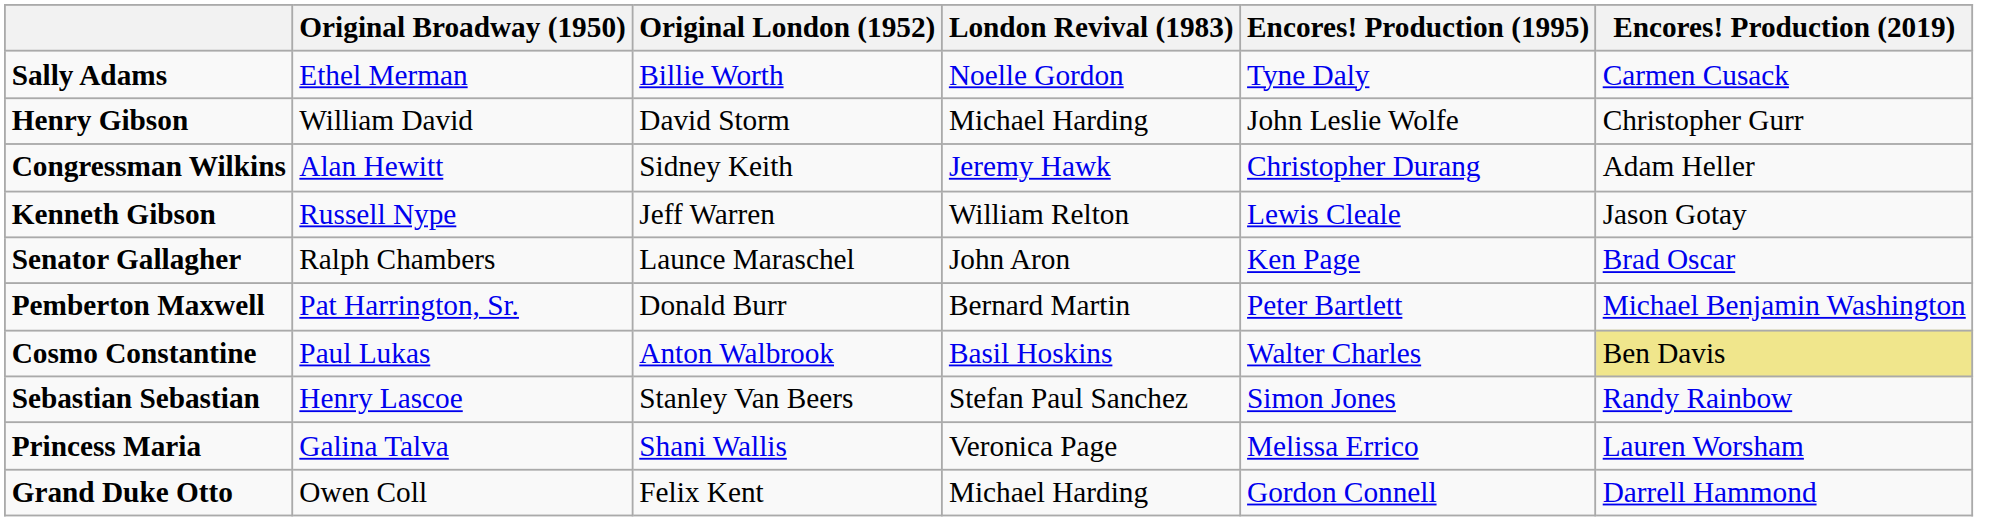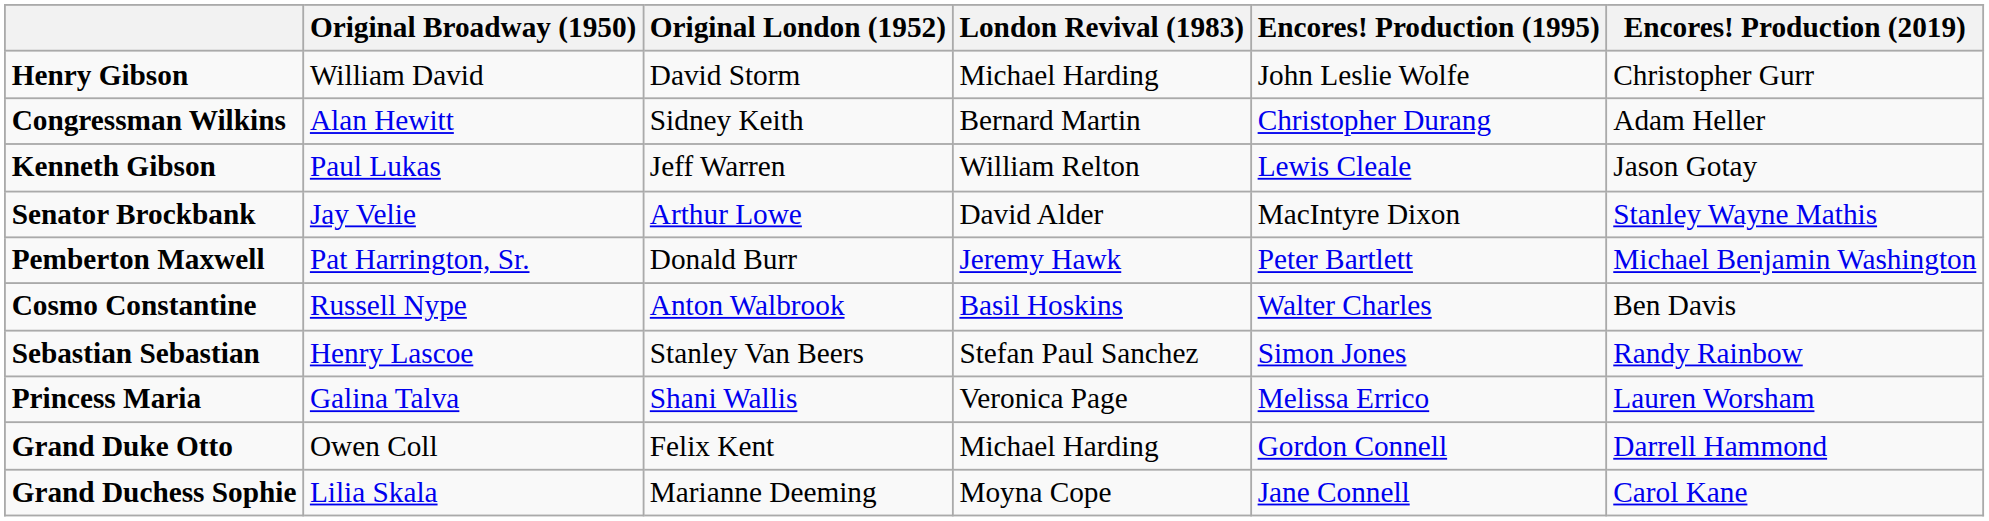 <table class="wikitable">
 <tr>
 <th></th>
 <th>Original Broadway (1950)</th>
 <th>Original London (1952)</th>
 <th>London Revival (1983)</th>
 <th>Encores! Production (1995)</th>
 <th>Encores! Production (2019)</th>
-</tr>
-<tr>
-<td><strong>Sally Adams</strong></td>
-<td><a href='#'>Ethel Merman</a></td>
-<td><a href='#'>Billie Worth</a></td>
-<td><a href='#'>Noelle Gordon</a></td>
-<td><a href='#'>Tyne Daly</a></td>
-<td><a href='#'>Carmen Cusack</a></td>
 </tr>
 <tr>
 <td><strong>Henry Gibson</strong></td>
 <td>William David</td>
 <td>David Storm</td>
 <td>Michael Harding</td>
 <td>John Leslie Wolfe</td>
 <td>Christopher Gurr</td>
 </tr>
 <tr>
 <td><strong>Congressman Wilkins</strong></td>
 <td><a href='#'>Alan Hewitt</a></td>
 <td>Sidney Keith</td>
-<td><a href='#'>Jeremy Hawk</a></td>
+<td>Bernard Martin</td>
 <td><a href='#'>Christopher Durang</a></td>
 <td>Adam Heller</td>
 </tr>
 <tr>
 <td><strong>Kenneth Gibson</strong></td>
-<td><a href='#'>Russell Nype</a></td>
+<td><a href='#'>Paul Lukas</a></td>
 <td>Jeff Warren</td>
 <td>William Relton</td>
 <td><a href='#'>Lewis Cleale</a></td>
 <td>Jason Gotay</td>
 </tr>
 <tr>
-<td><strong>Senator Gallagher</strong></td>
-<td>Ralph Chambers</td>
-<td>Launce Maraschel</td>
-<td>John Aron</td>
-<td><a href='#'>Ken Page</a></td>
-<td><a href='#'>Brad Oscar</a></td>
+<td><strong>Senator Brockbank</strong></td>
+<td><a href='#'>Jay Velie</a></td>
+<td><a href='#'>Arthur Lowe</a></td>
+<td>David Alder</td>
+<td>MacIntyre Dixon</td>
+<td><a href='#'>Stanley Wayne Mathis</a></td>
 </tr>
 <tr>
 <td><strong>Pemberton Maxwell</strong></td>
 <td><a href='#'>Pat Harrington, Sr.</a></td>
 <td>Donald Burr</td>
-<td>Bernard Martin</td>
+<td><a href='#'>Jeremy Hawk</a></td>
 <td><a href='#'>Peter Bartlett</a></td>
 <td><a href='#'>Michael Benjamin Washington</a></td>
 </tr>
 <tr>
 <td><strong>Cosmo Constantine</strong></td>
-<td><a href='#'>Paul Lukas</a></td>
+<td><a href='#'>Russell Nype</a></td>
 <td><a href='#'>Anton Walbrook</a></td>
 <td><a href='#'>Basil Hoskins</a></td>
 <td><a href='#'>Walter Charles</a></td>
-<td style="background: khaki;">Ben Davis</td>
+<td>Ben Davis</td>
 </tr>
 <tr>
 <td><strong>Sebastian Sebastian</strong></td>
 <td><a href='#'>Henry Lascoe</a></td>
 <td>Stanley Van Beers</td>
 <td>Stefan Paul Sanchez</td>
 <td><a href='#'>Simon Jones</a></td>
 <td><a href='#'>Randy Rainbow</a></td>
 </tr>
 <tr>
 <td><strong>Princess Maria</strong></td>
 <td><a href='#'>Galina Talva</a></td>
 <td><a href='#'>Shani Wallis</a></td>
 <td>Veronica Page</td>
 <td><a href='#'>Melissa Errico</a></td>
 <td><a href='#'>Lauren Worsham</a></td>
 </tr>
 <tr>
 <td><strong>Grand Duke Otto</strong></td>
 <td>Owen Coll</td>
 <td>Felix Kent</td>
 <td>Michael Harding</td>
 <td><a href='#'>Gordon Connell</a></td>
 <td><a href='#'>Darrell Hammond</a></td>
 </tr>
+<tr>
+<td><strong>Grand Duchess Sophie</strong></td>
+<td><a href='#'>Lilia Skala</a></td>
+<td>Marianne Deeming</td>
+<td>Moyna Cope</td>
+<td><a href='#'>Jane Connell</a></td>
+<td><a href='#'>Carol Kane</a></td>
+</tr>
 </table>
